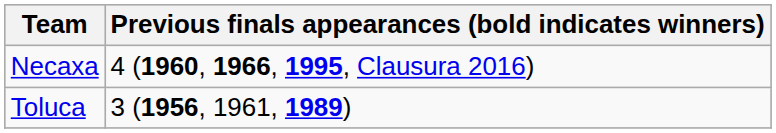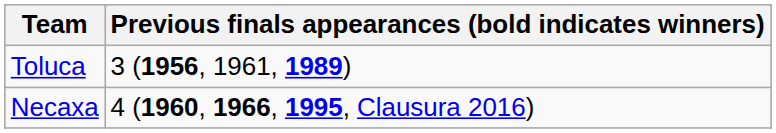 <table class="wikitable">
 <tr>
 <th>Team</th>
 <th>Previous finals appearances (bold indicates winners)</th>
 </tr>
 <tr>
+<td><a href='#'>Toluca</a></td>
+<td>3 (<strong>1956</strong>, 1961, <strong><a href='#'>1989</a></strong>)</td>
+</tr>
+<tr>
 <td><a href='#'>Necaxa</a></td>
 <td>4 (<strong>1960</strong>, <strong>1966</strong>, <strong><a href='#'>1995</a></strong>, <a href='#'>Clausura 2016</a>)</td>
 </tr>
-<tr>
-<td><a href='#'>Toluca</a></td>
-<td>3 (<strong>1956</strong>, 1961, <strong><a href='#'>1989</a></strong>)</td>
-</tr>
 </table>
